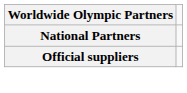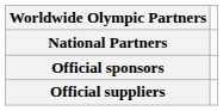 <table class="wikitable collapsible " style="float:center; margin:10px;">
 <tr>
 <th scope="row">Worldwide Olympic Partners</th>
 <td></td>
 </tr>
 <tr>
 <th scope="row">National Partners</th>
 <td></td>
 </tr>
 <tr>
+<th scope="row">Official sponsors</th>
+<td></td>
+</tr>
+<tr>
 <th scope="row">Official suppliers</th>
 <td></td>
 </tr>
 </table>
